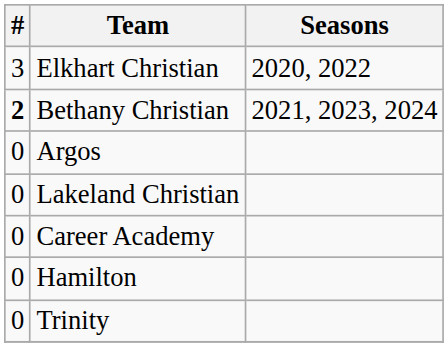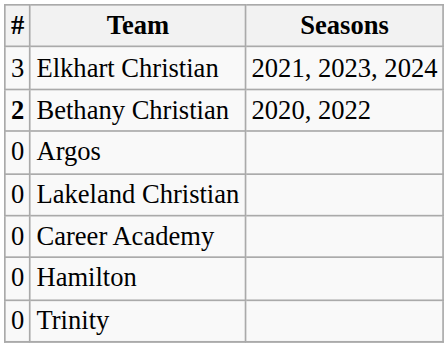 <table class="wikitable" style=>
 <tr>
 <th>#</th>
 <th>Team</th>
 <th>Seasons</th>
 </tr>
 <tr>
 <td>3</td>
 <td>Elkhart Christian</td>
-<td>2020, 2022</td>
+<td>2021, 2023, 2024</td>
 </tr>
 <tr>
 <td><strong>2</strong></td>
 <td>Bethany Christian</td>
-<td>2021, 2023, 2024</td>
+<td>2020, 2022</td>
 </tr>
 <tr>
 <td>0</td>
 <td>Argos</td>
 <td></td>
 </tr>
 <tr>
 <td>0</td>
 <td>Lakeland Christian</td>
 <td></td>
 </tr>
 <tr>
 <td>0</td>
 <td>Career Academy</td>
 <td></td>
 </tr>
 <tr>
 <td>0</td>
 <td>Hamilton</td>
 <td></td>
 </tr>
 <tr>
 <td>0</td>
 <td>Trinity</td>
 <td></td>
 </tr>
 <tr>
 </tr>
 </table>
